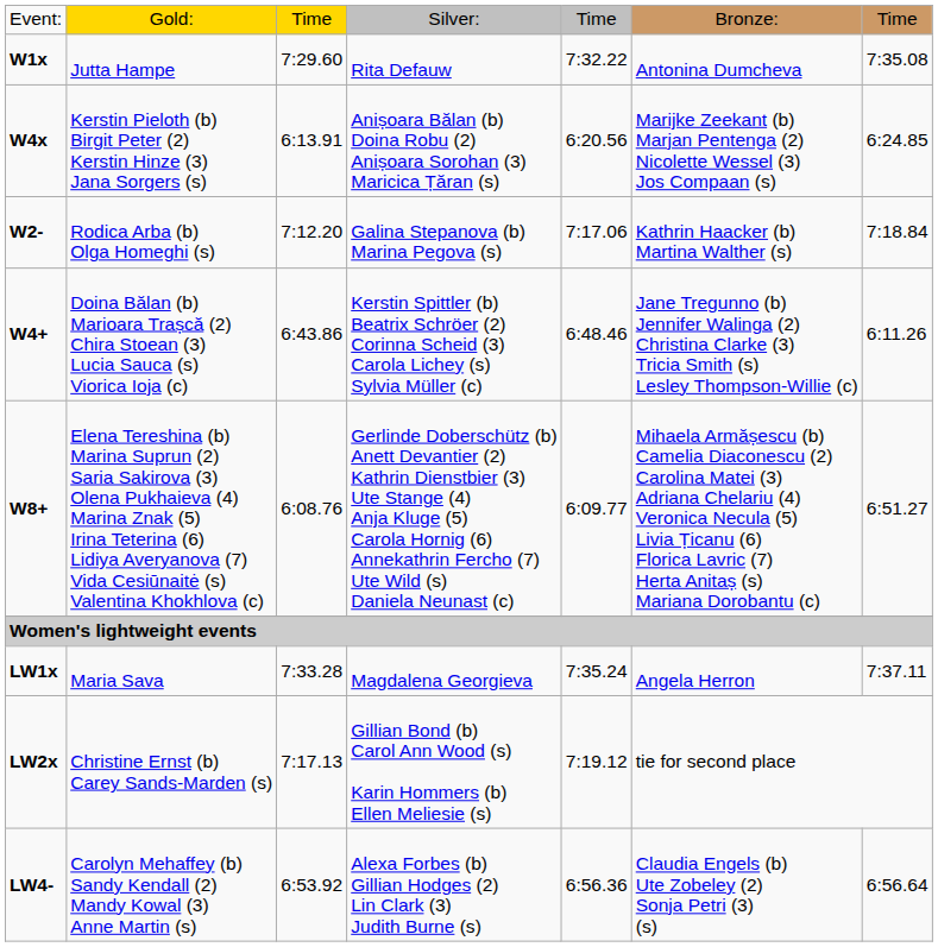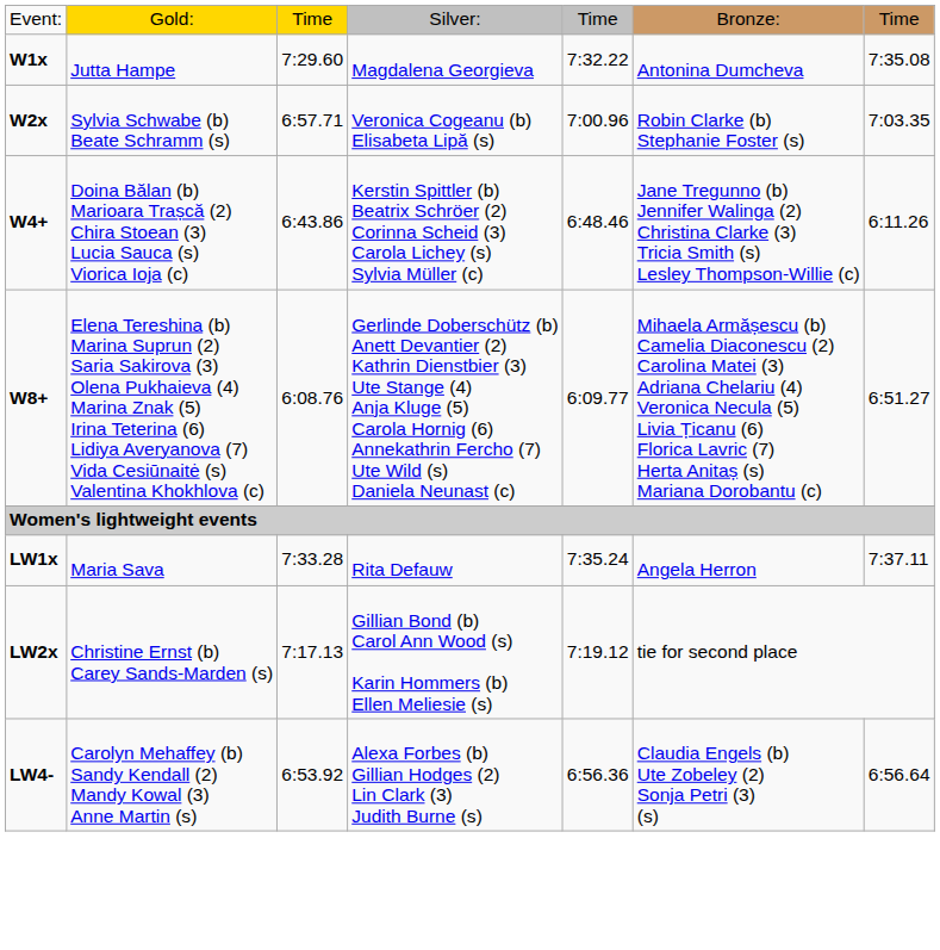 <table class="wikitable">
 <tr>
 <td>Event:</td>
 <td style="text-align:center;background-color:gold;">Gold:</td>
 <td style="text-align:center;background-color:gold;">Time</td>
 <td style="text-align:center;background-color:silver;">Silver:</td>
 <td style="text-align:center;background-color:silver;">Time</td>
 <td style="text-align:center;background-color:#CC9966;">Bronze:</td>
 <td style="text-align:center;background-color:#CC9966;">Time</td>
 </tr>
 <tr>
 <td><strong>W1x</strong></td>
 <td> <br> <a href='#'>Jutta Hampe</a></td>
 <td>7:29.60</td>
-<td> <br> <a href='#'>Rita Defauw</a></td>
+<td> <br> <a href='#'>Magdalena Georgieva</a></td>
 <td>7:32.22</td>
 <td> <br> <a href='#'>Antonina Dumcheva</a></td>
 <td>7:35.08</td>
 </tr>
 <tr>
-<td><strong>W4x</strong></td>
-<td> <br> <a href='#'>Kerstin Pieloth</a> (b) <br> <a href='#'>Birgit Peter</a> (2) <br> <a href='#'>Kerstin Hinze</a> (3) <br> <a href='#'>Jana Sorgers</a> (s)</td>
-<td>6:13.91</td>
-<td> <br> <a href='#'>Anișoara Bălan</a> (b) <br> <a href='#'>Doina Robu</a> (2) <br> <a href='#'>Anișoara Sorohan</a> (3) <br> <a href='#'>Maricica Țăran</a> (s)</td>
-<td>6:20.56</td>
-<td> <br> <a href='#'>Marijke Zeekant</a> (b) <br> <a href='#'>Marjan Pentenga</a> (2) <br> <a href='#'>Nicolette Wessel</a> (3) <br> <a href='#'>Jos Compaan</a> (s)</td>
-<td>6:24.85</td>
-</tr>
-<tr>
-<td><strong>W2-</strong></td>
-<td> <br> <a href='#'>Rodica Arba</a> (b)<br> <a href='#'>Olga Homeghi</a> (s)</td>
-<td>7:12.20</td>
-<td> <br> <a href='#'>Galina Stepanova</a> (b)<br> <a href='#'>Marina Pegova</a> (s)</td>
-<td>7:17.06</td>
-<td> <br> <a href='#'>Kathrin Haacker</a> (b)<br> <a href='#'>Martina Walther</a> (s)</td>
-<td>7:18.84</td>
+<td><strong>W2x</strong></td>
+<td> <br> <a href='#'>Sylvia Schwabe</a> (b) <br> <a href='#'>Beate Schramm</a> (s)</td>
+<td>6:57.71</td>
+<td> <br> <a href='#'>Veronica Cogeanu</a> (b) <br> <a href='#'>Elisabeta Lipă</a> (s)</td>
+<td>7:00.96</td>
+<td> <br> <a href='#'>Robin Clarke</a> (b) <br> <a href='#'>Stephanie Foster</a> (s)</td>
+<td>7:03.35</td>
 </tr>
 <tr>
 <td><strong>W4+</strong></td>
 <td> <br> <a href='#'>Doina Bălan</a> (b) <br> <a href='#'>Marioara Trașcă</a> (2) <br> <a href='#'>Chira Stoean</a> (3) <br> <a href='#'>Lucia Sauca</a> (s) <br> <a href='#'>Viorica Ioja</a> (c)</td>
 <td>6:43.86</td>
 <td> <br> <a href='#'>Kerstin Spittler</a> (b) <br> <a href='#'>Beatrix Schröer</a> (2) <br> <a href='#'>Corinna Scheid</a> (3) <br> <a href='#'>Carola Lichey</a> (s) <br> <a href='#'>Sylvia Müller</a> (c)</td>
 <td>6:48.46</td>
 <td> <br> <a href='#'>Jane Tregunno</a> (b) <br> <a href='#'>Jennifer Walinga</a> (2) <br> <a href='#'>Christina Clarke</a> (3) <br> <a href='#'>Tricia Smith</a> (s) <br> <a href='#'>Lesley Thompson-Willie</a> (c)</td>
 <td>6:11.26</td>
 </tr>
 <tr>
 <td><strong>W8+</strong></td>
 <td> <br> <a href='#'>Elena Tereshina</a> (b) <br> <a href='#'>Marina Suprun</a> (2) <br> <a href='#'>Saria Sakirova</a> (3) <br> <a href='#'>Olena Pukhaieva</a> (4) <br> <a href='#'>Marina Znak</a> (5) <br> <a href='#'>Irina Teterina</a> (6) <br> <a href='#'>Lidiya Averyanova</a> (7) <br> <a href='#'>Vida Cesiūnaitė</a> (s) <br> <a href='#'>Valentina Khokhlova</a> (c)</td>
 <td>6:08.76</td>
 <td> <br> <a href='#'>Gerlinde Doberschütz</a> (b) <br> <a href='#'>Anett Devantier</a> (2) <br> <a href='#'>Kathrin Dienstbier</a> (3) <br> <a href='#'>Ute Stange</a> (4) <br> <a href='#'>Anja Kluge</a> (5) <br> <a href='#'>Carola Hornig</a> (6) <br> <a href='#'>Annekathrin Fercho</a> (7) <br> <a href='#'>Ute Wild</a> (s) <br> <a href='#'>Daniela Neunast</a> (c)</td>
 <td>6:09.77</td>
 <td> <br> <a href='#'>Mihaela Armășescu</a> (b) <br> <a href='#'>Camelia Diaconescu</a> (2) <br> <a href='#'>Carolina Matei</a> (3) <br> <a href='#'>Adriana Chelariu</a> (4) <br> <a href='#'>Veronica Necula</a> (5) <br> <a href='#'>Livia Țicanu</a> (6) <br> <a href='#'>Florica Lavric</a> (7) <br> <a href='#'>Herta Anitaș</a> (s) <br> <a href='#'>Mariana Dorobantu</a> (c)</td>
 <td>6:51.27</td>
 </tr>
 <tr>
 </tr>
 <tr bgcolor="#cccccc">
 <td colspan=7><strong>Women's lightweight events</strong></td>
 </tr>
 <tr>
 <td><strong>LW1x</strong></td>
 <td> <br> <a href='#'>Maria Sava</a></td>
 <td>7:33.28</td>
-<td> <br> <a href='#'>Magdalena Georgieva</a></td>
+<td> <br> <a href='#'>Rita Defauw</a></td>
 <td>7:35.24</td>
 <td> <br> <a href='#'>Angela Herron</a></td>
 <td>7:37.11</td>
 </tr>
 <tr>
 <td><strong>LW2x</strong></td>
 <td> <br> <a href='#'>Christine Ernst</a> (b) <br> <a href='#'>Carey Sands-Marden</a> (s)</td>
 <td>7:17.13</td>
 <td> <br> <a href='#'>Gillian Bond</a> (b) <br> <a href='#'>Carol Ann Wood</a> (s) <br>  <br> <a href='#'>Karin Hommers</a> (b) <br> <a href='#'>Ellen Meliesie</a> (s)</td>
 <td>7:19.12</td>
 <td colspan=2>tie for second place</td>
 </tr>
 <tr>
 <td><strong>LW4-</strong></td>
 <td> <br> <a href='#'>Carolyn Mehaffey</a> (b) <br> <a href='#'>Sandy Kendall</a> (2) <br> <a href='#'>Mandy Kowal</a> (3) <br> <a href='#'>Anne Martin</a> (s)</td>
 <td>6:53.92</td>
 <td> <br> <a href='#'>Alexa Forbes</a> (b) <br> <a href='#'>Gillian Hodges</a> (2) <br> <a href='#'>Lin Clark</a> (3) <br> <a href='#'>Judith Burne</a> (s)</td>
 <td>6:56.36</td>
 <td> <br> <a href='#'>Claudia Engels</a> (b) <br> <a href='#'>Ute Zobeley</a> (2) <br> <a href='#'>Sonja Petri</a> (3) <br>  (s)</td>
 <td>6:56.64</td>
 </tr>
 </table>
